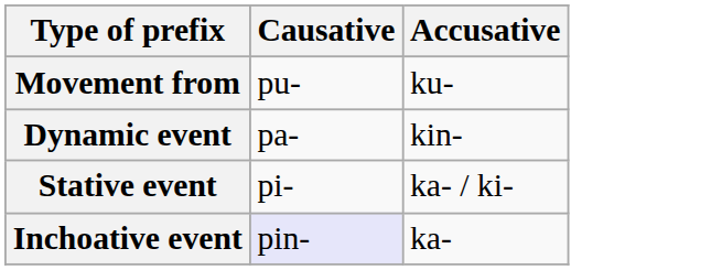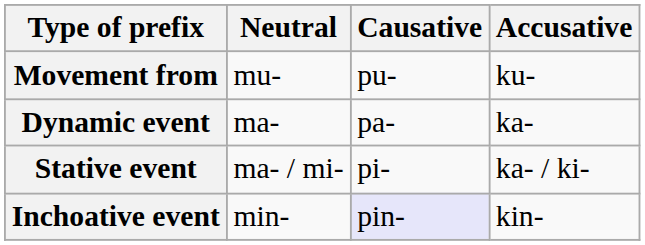 <table class="wikitable">
 <tr>
 <th>Type of prefix</th>
+<th c=01>Neutral</th>
 <th c=02>Causative</th>
 <th c=03>Accusative</th>
 </tr>
 <tr>
 <th>Movement from</th>
+<td c=01>mu-</td>
 <td c=02>pu-</td>
 <td c=03>ku-</td>
 </tr>
 <tr>
 <th>Dynamic event</th>
+<td c=01>ma-</td>
 <td c=02>pa-</td>
-<td c=03>kin-</td>
+<td c=03>ka-</td>
 </tr>
 <tr>
 <th>Stative event</th>
+<td c=01>ma- / mi-</td>
 <td c=02>pi-</td>
 <td c=03>ka- / ki-</td>
 </tr>
 <tr>
 <th>Inchoative event</th>
+<td c=01>min-</td>
 <td c=02 style="background: lavender;">pin-</td>
-<td c=03>ka-</td>
+<td c=03>kin-</td>
 </tr>
 </table>
